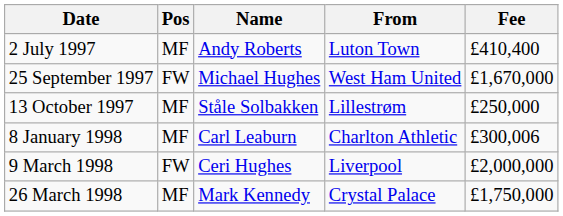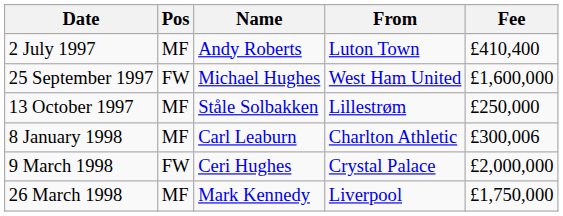 <table class="wikitable">
 <tr>
 <th>Date</th>
 <th>Pos</th>
 <th>Name</th>
 <th>From</th>
 <th>Fee</th>
 </tr>
 <tr>
 <td>2 July 1997</td>
 <td>MF</td>
 <td><a href='#'>Andy Roberts</a></td>
 <td><a href='#'>Luton Town</a></td>
 <td>£410,400</td>
 </tr>
 <tr>
 <td>25 September 1997</td>
 <td>FW</td>
 <td><a href='#'>Michael Hughes</a></td>
 <td><a href='#'>West Ham United</a></td>
-<td>£1,670,000</td>
+<td>£1,600,000</td>
 </tr>
 <tr>
 <td>13 October 1997</td>
 <td>MF</td>
 <td><a href='#'>Ståle Solbakken</a></td>
 <td><a href='#'>Lillestrøm</a></td>
 <td>£250,000</td>
 </tr>
 <tr>
 <td>8 January 1998</td>
 <td>MF</td>
 <td><a href='#'>Carl Leaburn</a></td>
 <td><a href='#'>Charlton Athletic</a></td>
 <td>£300,006</td>
 </tr>
 <tr>
 <td>9 March 1998</td>
 <td>FW</td>
 <td><a href='#'>Ceri Hughes</a></td>
-<td><a href='#'>Liverpool</a></td>
+<td><a href='#'>Crystal Palace</a></td>
 <td>£2,000,000</td>
 </tr>
 <tr>
 <td>26 March 1998</td>
 <td>MF</td>
 <td><a href='#'>Mark Kennedy</a></td>
-<td><a href='#'>Crystal Palace</a></td>
+<td><a href='#'>Liverpool</a></td>
 <td>£1,750,000</td>
 </tr>
 </table>
